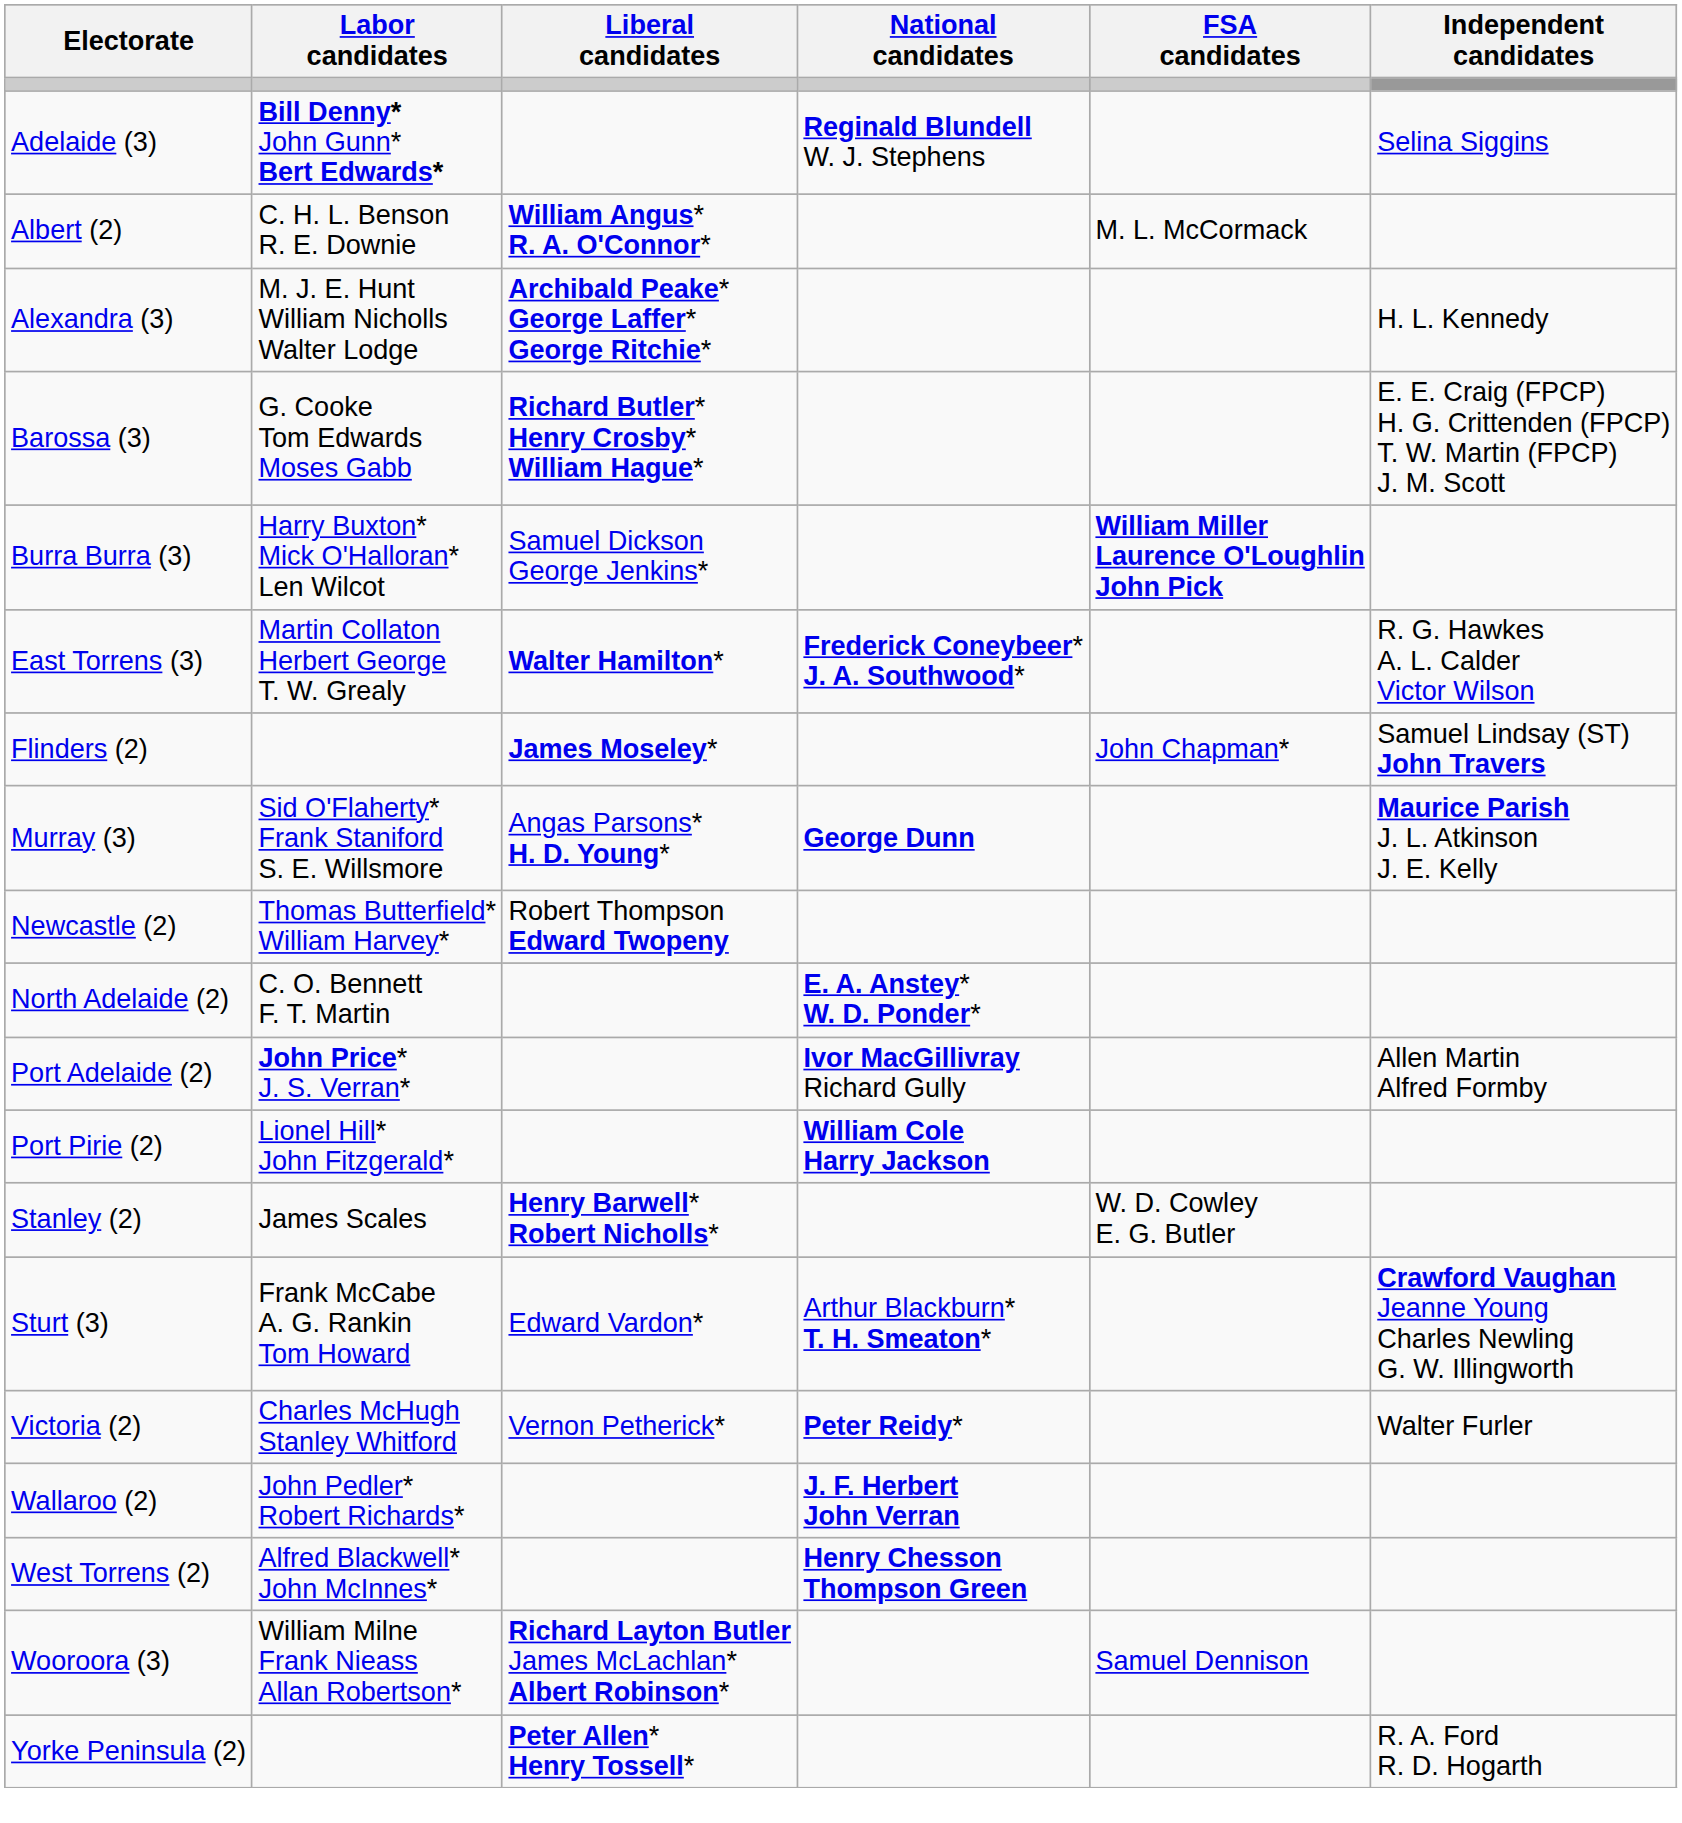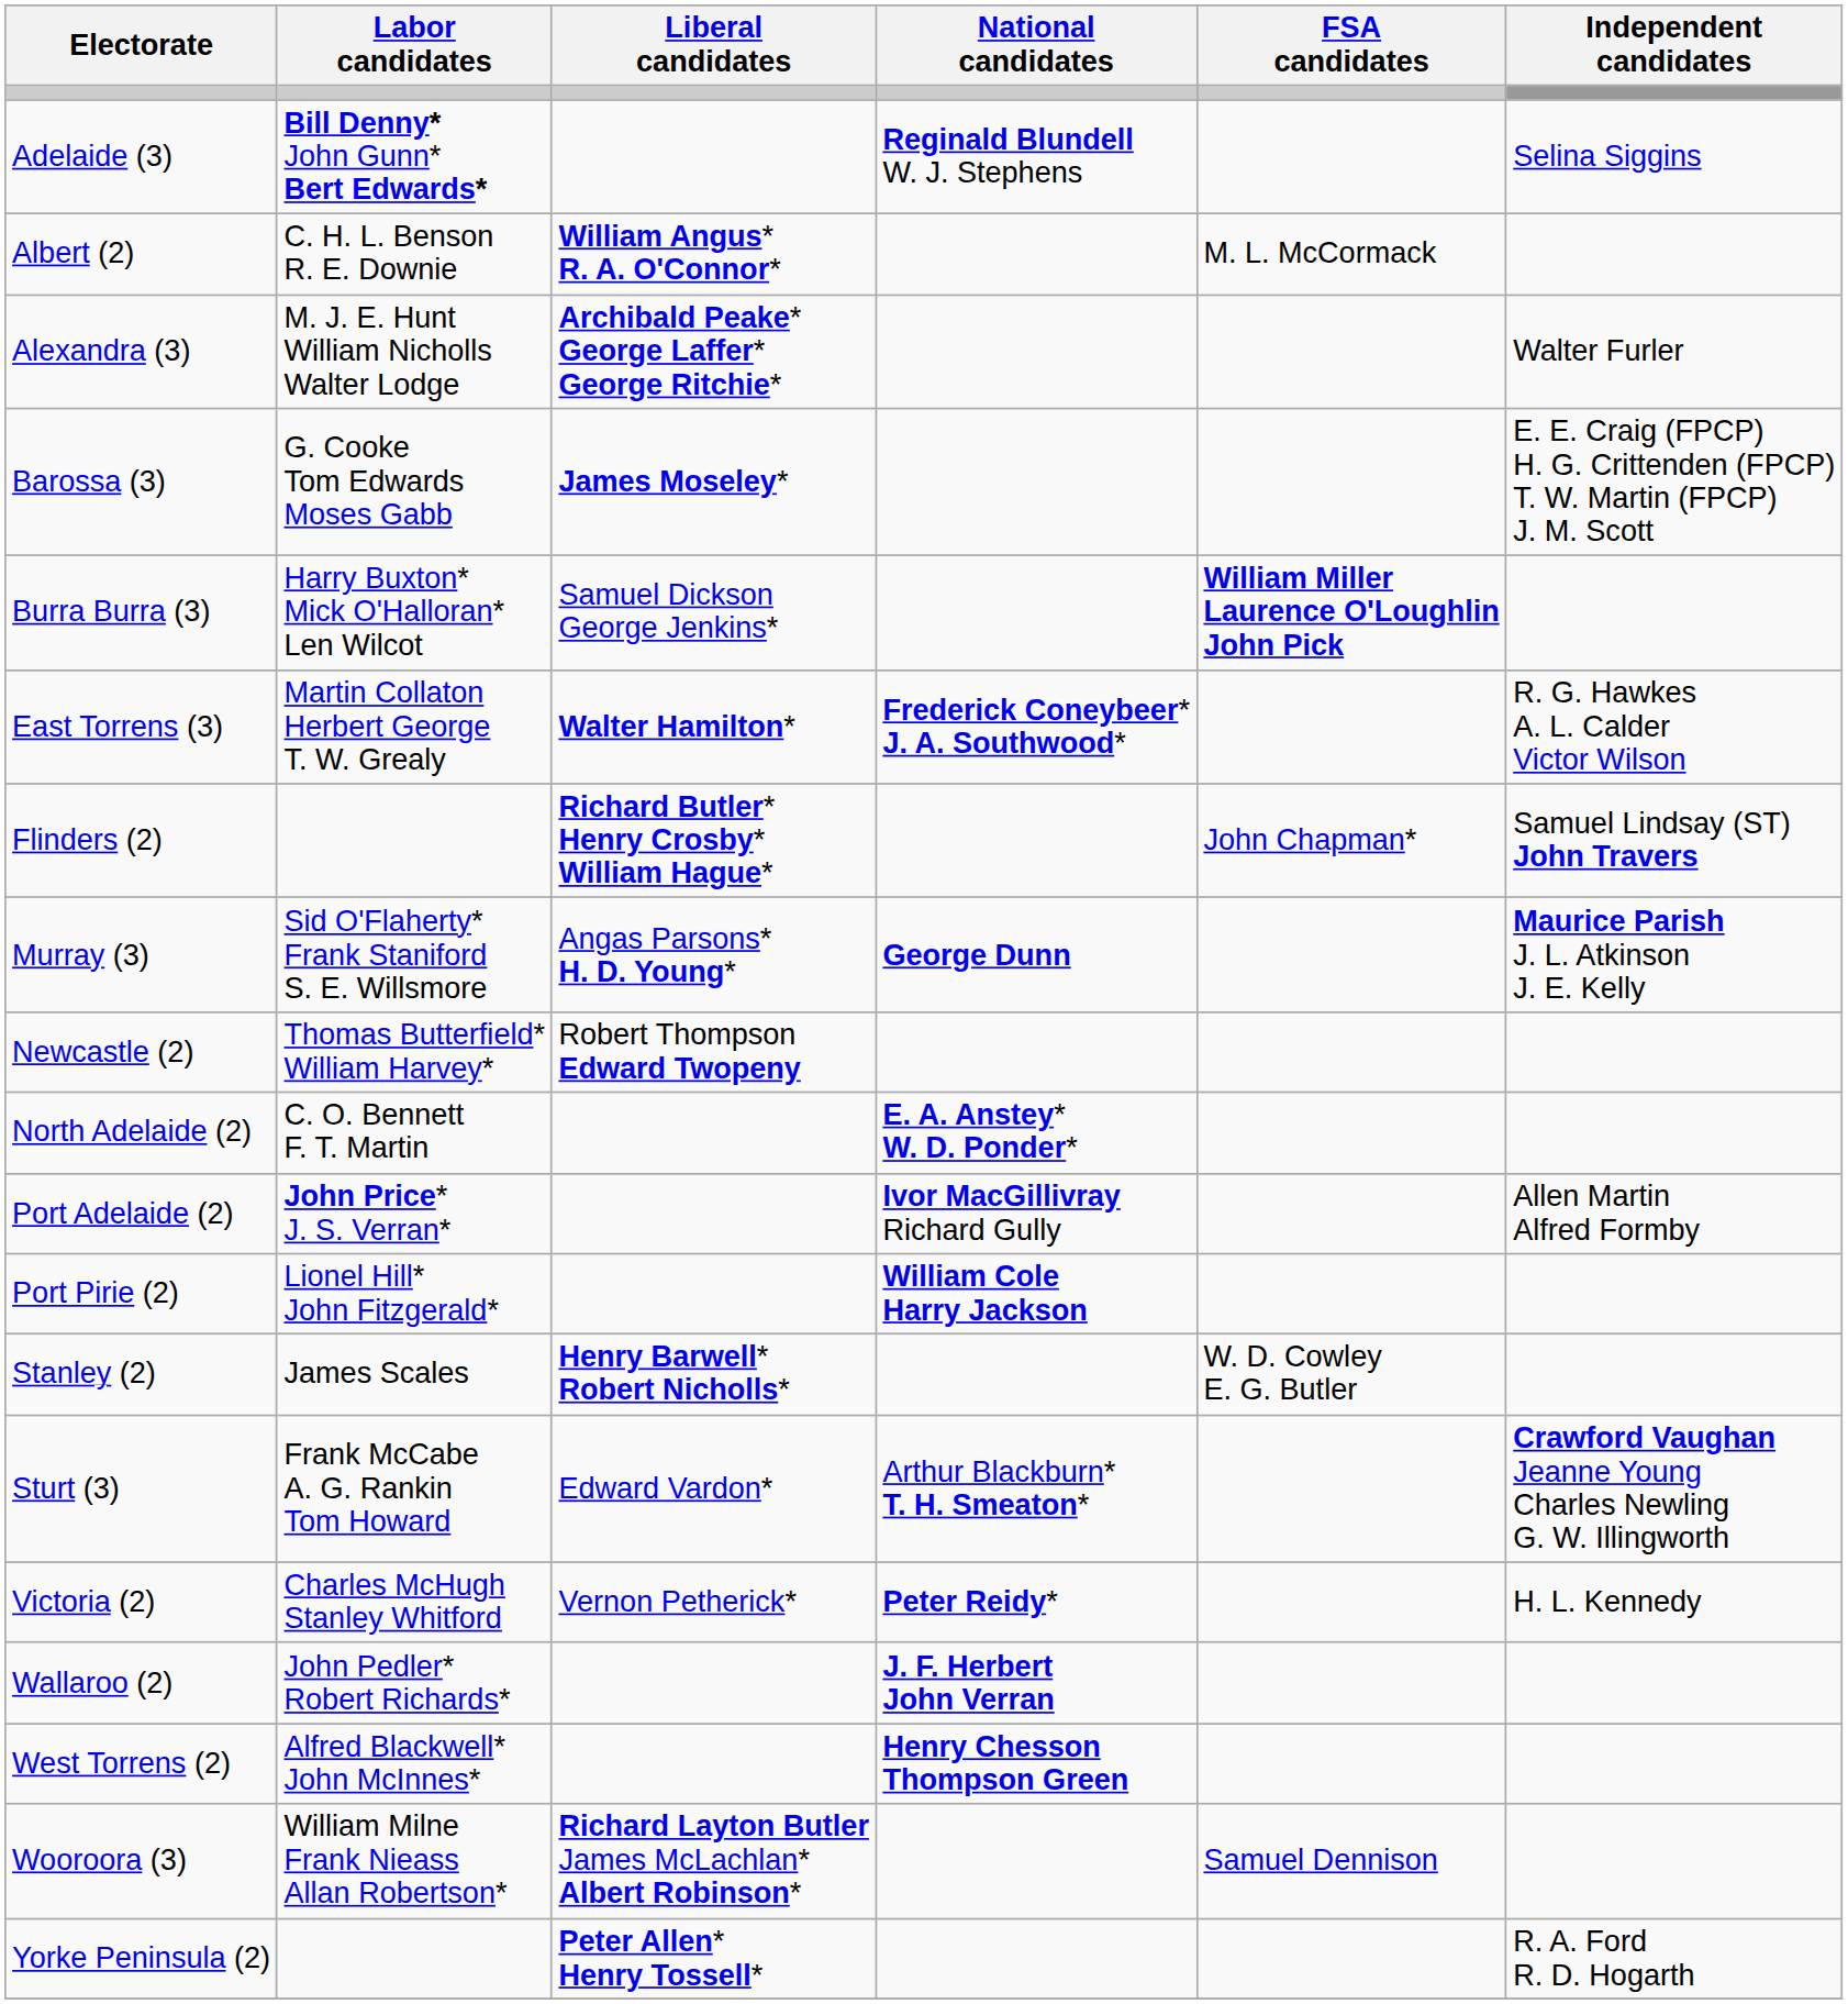 <table class="wikitable">
 <tr>
 <th>Electorate</th>
 <th><a href='#'>Labor</a><br> candidates</th>
 <th><a href='#'>Liberal</a><br> candidates</th>
 <th><a href='#'>National</a><br> candidates</th>
 <th><a href='#'>FSA</a><br> candidates</th>
 <th>Independent <br>candidates</th>
 </tr>
 <tr bgcolor="#cccccc">
 <td></td>
 <td></td>
 <td></td>
 <td></td>
 <td></td>
 <td bgcolor="#999999"></td>
 </tr>
 <tr>
 <td><a href='#'>Adelaide</a> (3)</td>
 <td><strong><a href='#'>Bill Denny</a>*</strong><br><a href='#'>John Gunn</a>*<br><strong><a href='#'>Bert Edwards</a>*</strong></td>
 <td></td>
 <td><strong><a href='#'>Reginald Blundell</a></strong><br>W. J. Stephens</td>
 <td></td>
 <td><a href='#'>Selina Siggins</a></td>
 </tr>
 <tr>
 <td><a href='#'>Albert</a> (2)</td>
 <td>C. H. L. Benson<br>R. E. Downie</td>
 <td><strong><a href='#'>William Angus</a></strong>*<br><strong><a href='#'>R. A. O'Connor</a></strong>*</td>
 <td></td>
 <td>M. L. McCormack</td>
 <td></td>
 </tr>
 <tr>
 <td><a href='#'>Alexandra</a> (3)</td>
 <td>M. J. E. Hunt<br>William Nicholls<br>Walter Lodge</td>
 <td><strong><a href='#'>Archibald Peake</a></strong>*<br><strong><a href='#'>George Laffer</a></strong>*<br><strong><a href='#'>George Ritchie</a></strong>*</td>
 <td></td>
 <td></td>
-<td>H. L. Kennedy</td>
+<td>Walter Furler</td>
 </tr>
 <tr>
 <td><a href='#'>Barossa</a> (3)</td>
 <td>G. Cooke<br>Tom Edwards<br><a href='#'>Moses Gabb</a></td>
-<td><strong><a href='#'>Richard Butler</a></strong>*<br><strong><a href='#'>Henry Crosby</a></strong>*<br><strong><a href='#'>William Hague</a></strong>*</td>
+<td><strong><a href='#'>James Moseley</a></strong>*</td>
 <td></td>
 <td></td>
 <td>E. E. Craig (FPCP) <br>H. G. Crittenden (FPCP) <br>T. W. Martin (FPCP) <br>J. M. Scott</td>
 </tr>
 <tr>
 <td><a href='#'>Burra Burra</a> (3)</td>
 <td><a href='#'>Harry Buxton</a>*<br><a href='#'>Mick O'Halloran</a>*<br>Len Wilcot</td>
 <td><a href='#'>Samuel Dickson</a><br><a href='#'>George Jenkins</a>*<br></td>
 <td></td>
 <td><strong><a href='#'>William Miller</a></strong><br><strong><a href='#'>Laurence O'Loughlin</a></strong><br><strong><a href='#'>John Pick</a></strong></td>
 <td></td>
 </tr>
 <tr>
 <td><a href='#'>East Torrens</a> (3)</td>
 <td><a href='#'>Martin Collaton</a><br><a href='#'>Herbert George</a><br>T. W. Grealy</td>
 <td><strong><a href='#'>Walter Hamilton</a></strong>*</td>
 <td><strong><a href='#'>Frederick Coneybeer</a></strong>*<br><strong><a href='#'>J. A. Southwood</a></strong>*</td>
 <td></td>
 <td>R. G. Hawkes<br>A. L. Calder<br><a href='#'>Victor Wilson</a></td>
 </tr>
 <tr>
 <td><a href='#'>Flinders</a> (2)</td>
 <td></td>
-<td><strong><a href='#'>James Moseley</a></strong>*</td>
+<td><strong><a href='#'>Richard Butler</a></strong>*<br><strong><a href='#'>Henry Crosby</a></strong>*<br><strong><a href='#'>William Hague</a></strong>*</td>
 <td></td>
 <td><a href='#'>John Chapman</a>*</td>
 <td>Samuel Lindsay (ST)<br><strong><a href='#'>John Travers</a></strong></td>
 </tr>
 <tr>
 <td><a href='#'>Murray</a> (3)</td>
 <td><a href='#'>Sid O'Flaherty</a>*<br><a href='#'>Frank Staniford</a><br>S. E. Willsmore</td>
 <td><a href='#'>Angas Parsons</a>*<br><strong><a href='#'>H. D. Young</a></strong>*</td>
 <td><strong><a href='#'>George Dunn</a></strong></td>
 <td></td>
 <td><strong><a href='#'>Maurice Parish</a></strong><br>J. L. Atkinson<br>J. E. Kelly</td>
 </tr>
 <tr>
 <td><a href='#'>Newcastle</a> (2)</td>
 <td><a href='#'>Thomas Butterfield</a>*<br><a href='#'>William Harvey</a>*</td>
 <td>Robert Thompson<br><strong><a href='#'>Edward Twopeny</a></strong></td>
 <td></td>
 <td></td>
 <td></td>
 </tr>
 <tr>
 <td><a href='#'>North Adelaide</a> (2)</td>
 <td>C. O. Bennett<br>F. T. Martin</td>
 <td></td>
 <td><strong><a href='#'>E. A. Anstey</a></strong>*<br><strong><a href='#'>W. D. Ponder</a></strong>*</td>
 <td></td>
 <td></td>
 </tr>
 <tr>
 <td><a href='#'>Port Adelaide</a> (2)</td>
 <td><strong><a href='#'>John Price</a></strong>*<br><a href='#'>J. S. Verran</a>*</td>
 <td></td>
 <td><strong><a href='#'>Ivor MacGillivray</a></strong><br>Richard Gully</td>
 <td></td>
 <td>Allen Martin<br>Alfred Formby</td>
 </tr>
 <tr>
 <td><a href='#'>Port Pirie</a> (2)</td>
 <td><a href='#'>Lionel Hill</a>*<br><a href='#'>John Fitzgerald</a>*</td>
 <td></td>
 <td><strong><a href='#'>William Cole</a></strong><br><strong><a href='#'>Harry Jackson</a></strong></td>
 <td></td>
 <td></td>
 </tr>
 <tr>
 <td><a href='#'>Stanley</a> (2)</td>
 <td>James Scales</td>
 <td><strong><a href='#'>Henry Barwell</a></strong>*<br><strong><a href='#'>Robert Nicholls</a></strong>*</td>
 <td></td>
 <td>W. D. Cowley<br>E. G. Butler</td>
 <td></td>
 </tr>
 <tr>
 <td><a href='#'>Sturt</a> (3)</td>
 <td>Frank McCabe<br>A. G. Rankin<br><a href='#'>Tom Howard</a></td>
 <td><a href='#'>Edward Vardon</a>*</td>
 <td><a href='#'>Arthur Blackburn</a>*<br><strong><a href='#'>T. H. Smeaton</a></strong>*</td>
 <td></td>
 <td><strong><a href='#'>Crawford Vaughan</a></strong><br><a href='#'>Jeanne Young</a><br>Charles Newling<br>G. W. Illingworth</td>
 </tr>
 <tr>
 <td><a href='#'>Victoria</a> (2)</td>
 <td><a href='#'>Charles McHugh</a><br><a href='#'>Stanley Whitford</a></td>
 <td><a href='#'>Vernon Petherick</a>*</td>
 <td><strong><a href='#'>Peter Reidy</a></strong>*</td>
 <td></td>
-<td>Walter Furler</td>
+<td>H. L. Kennedy</td>
 </tr>
 <tr>
 <td><a href='#'>Wallaroo</a> (2)</td>
 <td><a href='#'>John Pedler</a>*<br><a href='#'>Robert Richards</a>*</td>
 <td></td>
 <td><strong><a href='#'>J. F. Herbert</a></strong><br><strong><a href='#'>John Verran</a></strong></td>
 <td></td>
 <td></td>
 </tr>
 <tr>
 <td><a href='#'>West Torrens</a> (2)</td>
 <td><a href='#'>Alfred Blackwell</a>*<br><a href='#'>John McInnes</a>*</td>
 <td></td>
 <td><strong><a href='#'>Henry Chesson</a></strong><br><strong><a href='#'>Thompson Green</a></strong></td>
 <td></td>
 <td></td>
 </tr>
 <tr>
 <td><a href='#'>Wooroora</a> (3)</td>
 <td>William Milne<br><a href='#'>Frank Nieass</a><br><a href='#'>Allan Robertson</a>*</td>
 <td><strong><a href='#'>Richard Layton Butler</a></strong><br><a href='#'>James McLachlan</a>*<br><strong><a href='#'>Albert Robinson</a></strong>*</td>
 <td></td>
 <td><a href='#'>Samuel Dennison</a></td>
 <td></td>
 </tr>
 <tr>
 <td><a href='#'>Yorke Peninsula</a> (2)</td>
 <td></td>
 <td><strong><a href='#'>Peter Allen</a></strong>*<br><strong><a href='#'>Henry Tossell</a></strong>*</td>
 <td></td>
 <td></td>
 <td>R. A. Ford<br>R. D. Hogarth</td>
 </tr>
 <tr>
 </tr>
 </table>
